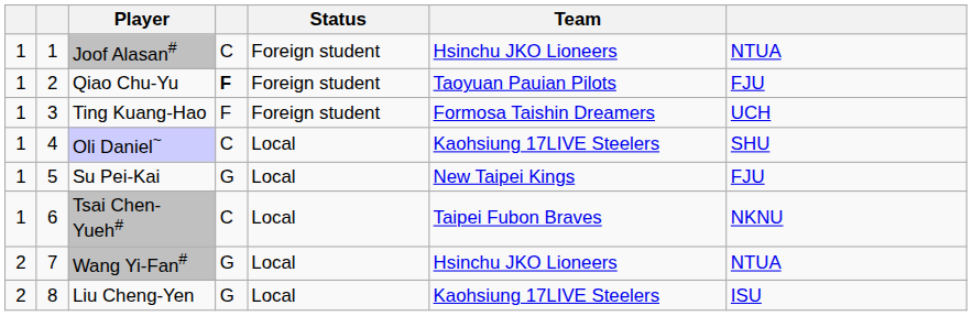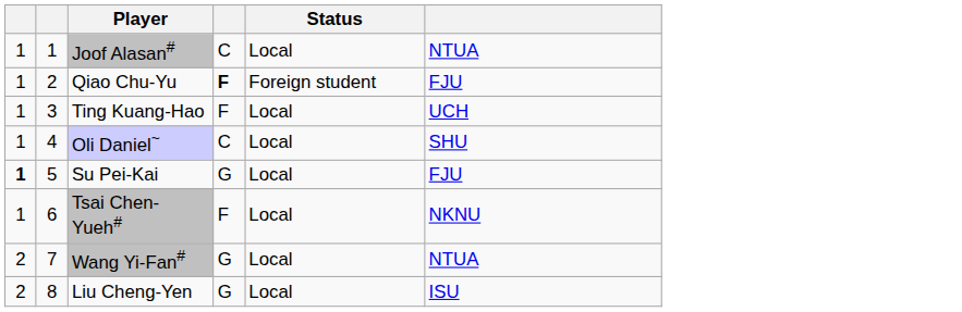 <table class="wikitable sortable" style="text-align:left">
 <tr>
 <th style="width:20px;"></th>
 <th style="width:20px;"></th>
 <th style="width:120px;">Player</th>
 <th style="width:20px;"></th>
 <th style="width:150px;">Status</th>
-<th style="width:250px;">Team</th>
 <th style="width:200px;"></th>
 </tr>
 <tr>
 <td style="text-align:center;">1</td>
 <td style="text-align:center;">1</td>
 <td bgcolor="#C0C0C0">Joof Alasan<sup>#</sup></td>
 <td>C</td>
-<td>Foreign student</td>
-<td><a href='#'>Hsinchu JKO Lioneers</a></td>
+<td>Local</td>
 <td><a href='#'>NTUA</a></td>
 </tr>
 <tr>
 <td style="text-align:center;">1</td>
 <td style="text-align:center;">2</td>
 <td>Qiao Chu-Yu</td>
 <td><strong>F</strong></td>
 <td>Foreign student</td>
-<td><a href='#'>Taoyuan Pauian Pilots</a></td>
 <td><a href='#'>FJU</a></td>
 </tr>
 <tr>
 <td style="text-align:center;">1</td>
 <td style="text-align:center;">3</td>
 <td>Ting Kuang-Hao</td>
 <td>F</td>
-<td>Foreign student</td>
-<td><a href='#'>Formosa Taishin Dreamers</a></td>
+<td>Local</td>
 <td><a href='#'>UCH</a></td>
 </tr>
 <tr>
 <td style="text-align:center;">1</td>
 <td style="text-align:center;">4</td>
 <td bgcolor="CCCCFF">Oli Daniel<sup>~</sup></td>
 <td>C</td>
 <td>Local</td>
-<td><a href='#'>Kaohsiung 17LIVE Steelers</a></td>
 <td><a href='#'>SHU</a></td>
 </tr>
 <tr>
-<td style="text-align:center;">1</td>
+<td style="text-align:center;"><strong>1</strong></td>
 <td style="text-align:center;">5</td>
 <td>Su Pei-Kai</td>
 <td>G</td>
 <td>Local</td>
-<td><a href='#'>New Taipei Kings</a></td>
 <td><a href='#'>FJU</a></td>
 </tr>
 <tr>
 <td style="text-align:center;">1</td>
 <td style="text-align:center;">6</td>
 <td bgcolor="#C0C0C0">Tsai Chen-Yueh<sup>#</sup></td>
-<td>C</td>
+<td>F</td>
 <td>Local</td>
-<td><a href='#'>Taipei Fubon Braves</a></td>
 <td><a href='#'>NKNU</a></td>
 </tr>
 <tr>
 <td style="text-align:center;">2</td>
 <td style="text-align:center;">7</td>
 <td bgcolor="#C0C0C0">Wang Yi-Fan<sup>#</sup></td>
 <td>G</td>
 <td>Local</td>
-<td><a href='#'>Hsinchu JKO Lioneers</a></td>
 <td><a href='#'>NTUA</a></td>
 </tr>
 <tr>
 <td style="text-align:center;">2</td>
 <td style="text-align:center;">8</td>
 <td>Liu Cheng-Yen</td>
 <td>G</td>
 <td>Local</td>
-<td><a href='#'>Kaohsiung 17LIVE Steelers</a></td>
 <td><a href='#'>ISU</a></td>
 </tr>
 </table>
